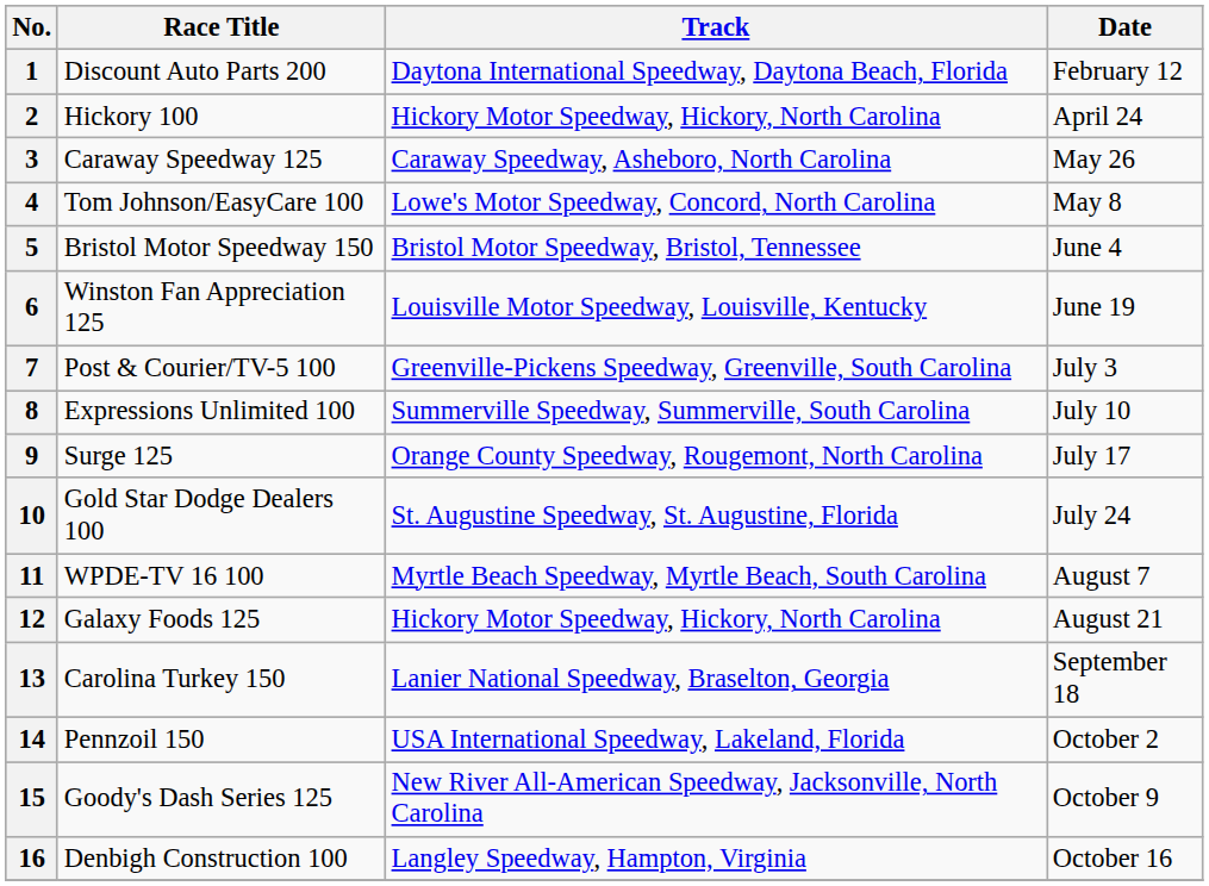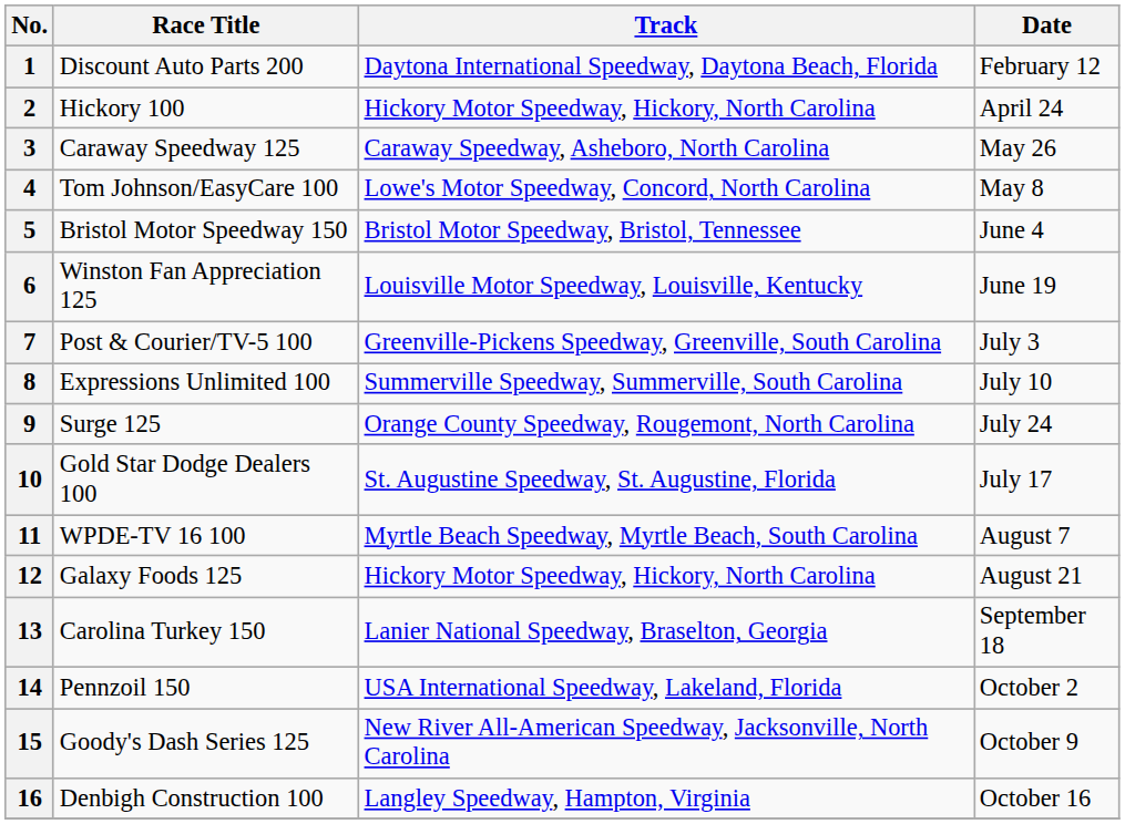 <table class="wikitable" style="font-size:85%;">
 <tr>
 <th>No.</th>
 <th>Race Title</th>
 <th><a href='#'>Track</a></th>
 <th>Date</th>
 </tr>
 <tr>
 <th>1</th>
 <td>Discount Auto Parts 200</td>
 <td><a href='#'>Daytona International Speedway</a>, <a href='#'>Daytona Beach, Florida</a></td>
 <td>February 12</td>
 </tr>
 <tr>
 <th>2</th>
 <td>Hickory 100</td>
 <td><a href='#'>Hickory Motor Speedway</a>, <a href='#'>Hickory, North Carolina</a></td>
 <td>April 24</td>
 </tr>
 <tr>
 <th>3</th>
 <td>Caraway Speedway 125</td>
 <td><a href='#'>Caraway Speedway</a>, <a href='#'>Asheboro, North Carolina</a></td>
 <td>May 26</td>
 </tr>
 <tr>
 <th>4</th>
 <td>Tom Johnson/EasyCare 100</td>
 <td><a href='#'>Lowe's Motor Speedway</a>, <a href='#'>Concord, North Carolina</a></td>
 <td>May 8</td>
 </tr>
 <tr>
 <th>5</th>
 <td>Bristol Motor Speedway 150</td>
 <td><a href='#'>Bristol Motor Speedway</a>, <a href='#'>Bristol, Tennessee</a></td>
 <td>June 4</td>
 </tr>
 <tr>
 <th>6</th>
 <td>Winston Fan Appreciation 125</td>
 <td><a href='#'>Louisville Motor Speedway</a>, <a href='#'>Louisville, Kentucky</a></td>
 <td>June 19</td>
 </tr>
 <tr>
 <th>7</th>
 <td>Post & Courier/TV-5 100</td>
 <td><a href='#'>Greenville-Pickens Speedway</a>, <a href='#'>Greenville, South Carolina</a></td>
 <td>July 3</td>
 </tr>
 <tr>
 <th>8</th>
 <td>Expressions Unlimited 100</td>
 <td><a href='#'>Summerville Speedway</a>, <a href='#'>Summerville, South Carolina</a></td>
 <td>July 10</td>
 </tr>
 <tr>
 <th>9</th>
 <td>Surge 125</td>
 <td><a href='#'>Orange County Speedway</a>, <a href='#'>Rougemont, North Carolina</a></td>
-<td>July 17</td>
+<td>July 24</td>
 </tr>
 <tr>
 <th>10</th>
 <td>Gold Star Dodge Dealers 100</td>
 <td><a href='#'>St. Augustine Speedway</a>, <a href='#'>St. Augustine, Florida</a></td>
-<td>July 24</td>
+<td>July 17</td>
 </tr>
 <tr>
 <th>11</th>
 <td>WPDE-TV 16 100</td>
 <td><a href='#'>Myrtle Beach Speedway</a>, <a href='#'>Myrtle Beach, South Carolina</a></td>
 <td>August 7</td>
 </tr>
 <tr>
 <th>12</th>
 <td>Galaxy Foods 125</td>
 <td><a href='#'>Hickory Motor Speedway</a>, <a href='#'>Hickory, North Carolina</a></td>
 <td>August 21</td>
 </tr>
 <tr>
 <th>13</th>
 <td>Carolina Turkey 150</td>
 <td><a href='#'>Lanier National Speedway</a>, <a href='#'>Braselton, Georgia</a></td>
 <td>September 18</td>
 </tr>
 <tr>
 <th>14</th>
 <td>Pennzoil 150</td>
 <td><a href='#'>USA International Speedway</a>, <a href='#'>Lakeland, Florida</a></td>
 <td>October 2</td>
 </tr>
 <tr>
 <th>15</th>
 <td>Goody's Dash Series 125</td>
 <td><a href='#'>New River All-American Speedway</a>, <a href='#'>Jacksonville, North Carolina</a></td>
 <td>October 9</td>
 </tr>
 <tr>
 <th>16</th>
 <td>Denbigh Construction 100</td>
 <td><a href='#'>Langley Speedway</a>, <a href='#'>Hampton, Virginia</a></td>
 <td>October 16</td>
 </tr>
 <tr>
 </tr>
 </table>
